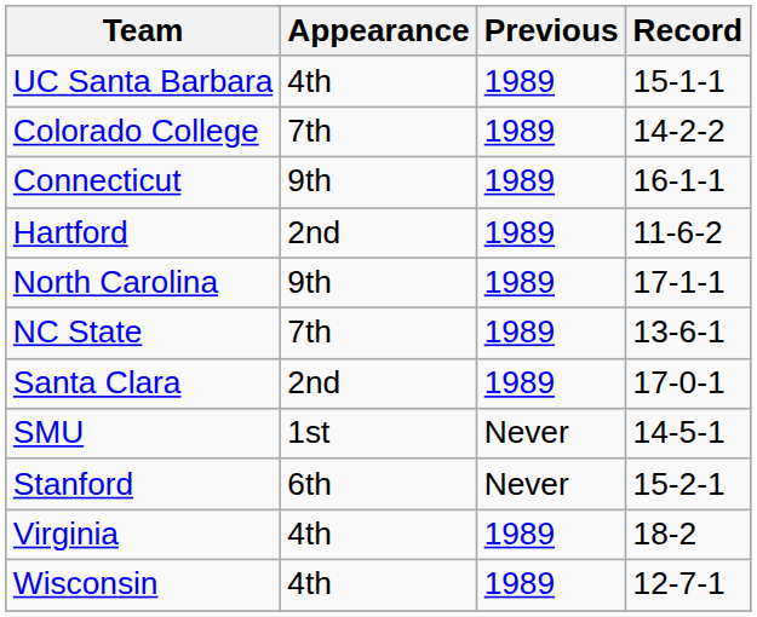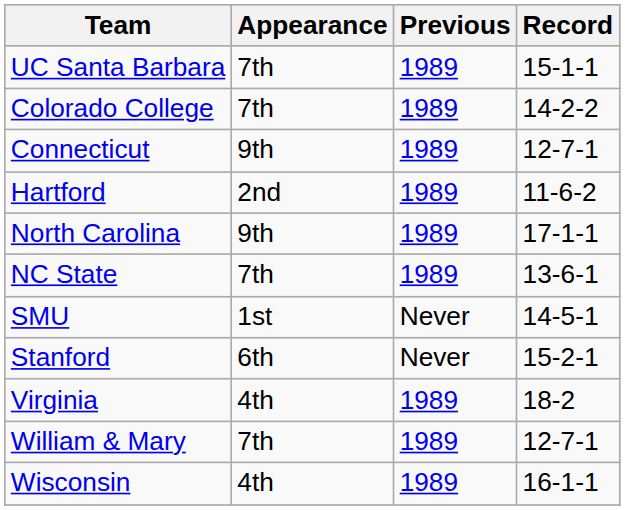 <table class="wikitable sortable">
 <tr>
 <th>Team</th>
 <th>Appearance</th>
 <th>Previous</th>
 <th>Record</th>
 </tr>
 <tr>
 <td><a href='#'>UC Santa Barbara</a></td>
-<td>4th</td>
+<td>7th</td>
 <td><a href='#'>1989</a></td>
 <td>15-1-1</td>
 </tr>
 <tr>
 <td><a href='#'>Colorado College</a></td>
 <td>7th</td>
 <td><a href='#'>1989</a></td>
 <td>14-2-2</td>
 </tr>
 <tr>
 <td><a href='#'>Connecticut</a></td>
 <td>9th</td>
 <td><a href='#'>1989</a></td>
-<td>16-1-1</td>
+<td>12-7-1</td>
 </tr>
 <tr>
 <td><a href='#'>Hartford</a></td>
 <td>2nd</td>
 <td><a href='#'>1989</a></td>
 <td>11-6-2</td>
 </tr>
 <tr>
 <td><a href='#'>North Carolina</a></td>
 <td>9th</td>
 <td><a href='#'>1989</a></td>
 <td>17-1-1</td>
 </tr>
 <tr>
 <td><a href='#'>NC State</a></td>
 <td>7th</td>
 <td><a href='#'>1989</a></td>
 <td>13-6-1</td>
 </tr>
 <tr>
-<td><a href='#'>Santa Clara</a></td>
-<td>2nd</td>
-<td><a href='#'>1989</a></td>
-<td>17-0-1</td>
-</tr>
-<tr>
 <td><a href='#'>SMU</a></td>
 <td>1st</td>
 <td>Never</td>
 <td>14-5-1</td>
 </tr>
 <tr>
 <td><a href='#'>Stanford</a></td>
 <td>6th</td>
 <td>Never</td>
 <td>15-2-1</td>
 </tr>
 <tr>
 <td><a href='#'>Virginia</a></td>
 <td>4th</td>
 <td><a href='#'>1989</a></td>
 <td>18-2</td>
 </tr>
 <tr>
+<td><a href='#'>William & Mary</a></td>
+<td>7th</td>
+<td><a href='#'>1989</a></td>
+<td>12-7-1</td>
+</tr>
+<tr>
 <td><a href='#'>Wisconsin</a></td>
 <td>4th</td>
 <td><a href='#'>1989</a></td>
-<td>12-7-1</td>
+<td>16-1-1</td>
 </tr>
 </table>
